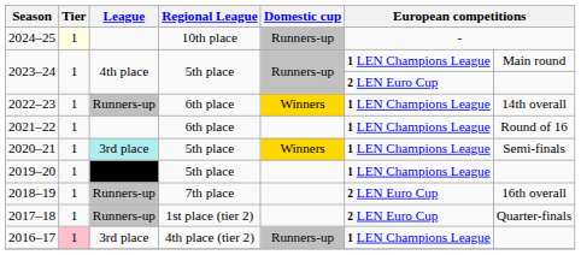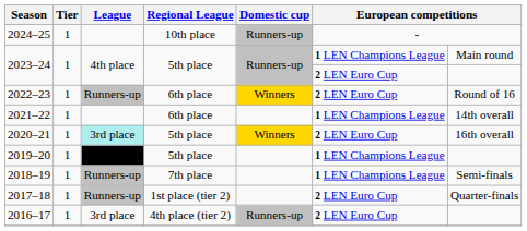 <table class="wikitable" style="font-size:85%; text-align:left">
 <tr>
 <th>Season</th>
 <th>Tier</th>
 <th><a href='#'>League</a></th>
 <th><a href='#'>Regional League</a></th>
 <th><a href='#'>Domestic cup</a></th>
 <th colspan=2>European competitions</th>
 </tr>
 <tr>
 <td>2024–25</td>
-<td align=center style="background: lightyellow;">1</td>
+<td align=center>1</td>
 <td align=center></td>
 <td align=center>10th place</td>
 <td bgcolor=silver align=center>Runners-up</td>
 <td colspan=2 align=center>-</td>
 </tr>
 <tr>
 <td rowspan=2>2023–24</td>
 <td rowspan=2 align=center>1</td>
 <td rowspan=2 align=center>4th place</td>
 <td rowspan=2 align=center>5th place</td>
 <td rowspan=2 bgcolor=silver align=center>Runners-up</td>
 <td><small><strong>1</strong></small> <a href='#'>LEN Champions League</a></td>
 <td align=center>Main round</td>
 </tr>
 <tr>
 <td><small><strong>2</strong></small> <a href='#'>LEN Euro Cup</a></td>
 <td align=center></td>
 </tr>
 <tr>
 <td>2022–23</td>
 <td align=center>1</td>
 <td bgcolor=silver align=center>Runners-up</td>
 <td align=center>6th place</td>
 <td bgcolor=gold align=center>Winners</td>
-<td><small><strong>1</strong></small> <a href='#'>LEN Champions League</a></td>
-<td align=center> 14th overall</td>
+<td><small><strong>2</strong></small> <a href='#'>LEN Euro Cup</a></td>
+<td align=center>Round of 16</td>
 </tr>
 <tr>
 <td>2021–22</td>
 <td align=center>1</td>
 <td align=center></td>
 <td align=center>6th place</td>
 <td align=center></td>
 <td><small><strong>1</strong></small> <a href='#'>LEN Champions League</a></td>
-<td align=center>Round of 16</td>
+<td align=center> 14th overall</td>
 </tr>
 <tr>
 <td>2020–21</td>
 <td align=center>1</td>
 <td align=center style="background: paleturquoise;">3rd place</td>
 <td align=center>5th place</td>
 <td bgcolor=gold align=center>Winners</td>
-<td><small><strong>1</strong></small> <a href='#'>LEN Champions League</a></td>
-<td align=center>Semi-finals</td>
+<td><small><strong>2</strong></small> <a href='#'>LEN Euro Cup</a></td>
+<td align=center> 16th overall</td>
 </tr>
 <tr>
 <td>2019–20</td>
 <td align=center>1</td>
 <td align=center style="background:black; color:white"></td>
 <td align=center>5th place</td>
 <td align=center></td>
 <td><small><strong>1</strong></small> <a href='#'>LEN Champions League</a></td>
 <td align=center></td>
 </tr>
 <tr>
 <td>2018–19</td>
 <td align=center>1</td>
 <td bgcolor=silver align=center>Runners-up</td>
 <td align=center>7th place</td>
 <td align=center></td>
-<td><small><strong>2</strong></small> <a href='#'>LEN Euro Cup</a></td>
-<td align=center> 16th overall</td>
+<td><small><strong>1</strong></small> <a href='#'>LEN Champions League</a></td>
+<td align=center>Semi-finals</td>
 </tr>
 <tr>
 <td>2017–18</td>
 <td align=center>1</td>
 <td bgcolor=silver align=center>Runners-up</td>
 <td align=center>1st place (tier 2)</td>
 <td align=center></td>
 <td><small><strong>2</strong></small> <a href='#'>LEN Euro Cup</a></td>
 <td align=center>Quarter-finals</td>
 </tr>
 <tr>
 <td>2016–17</td>
-<td align=center style="background: pink;">1</td>
+<td align=center>1</td>
 <td align=center>3rd place</td>
 <td align=center>4th place (tier 2)</td>
 <td bgcolor=silver align=center>Runners-up</td>
-<td><small><strong>1</strong></small> <a href='#'>LEN Champions League</a></td>
+<td><small><strong>2</strong></small> <a href='#'>LEN Euro Cup</a></td>
 <td align=center></td>
 </tr>
 <tr>
 </tr>
 </table>
